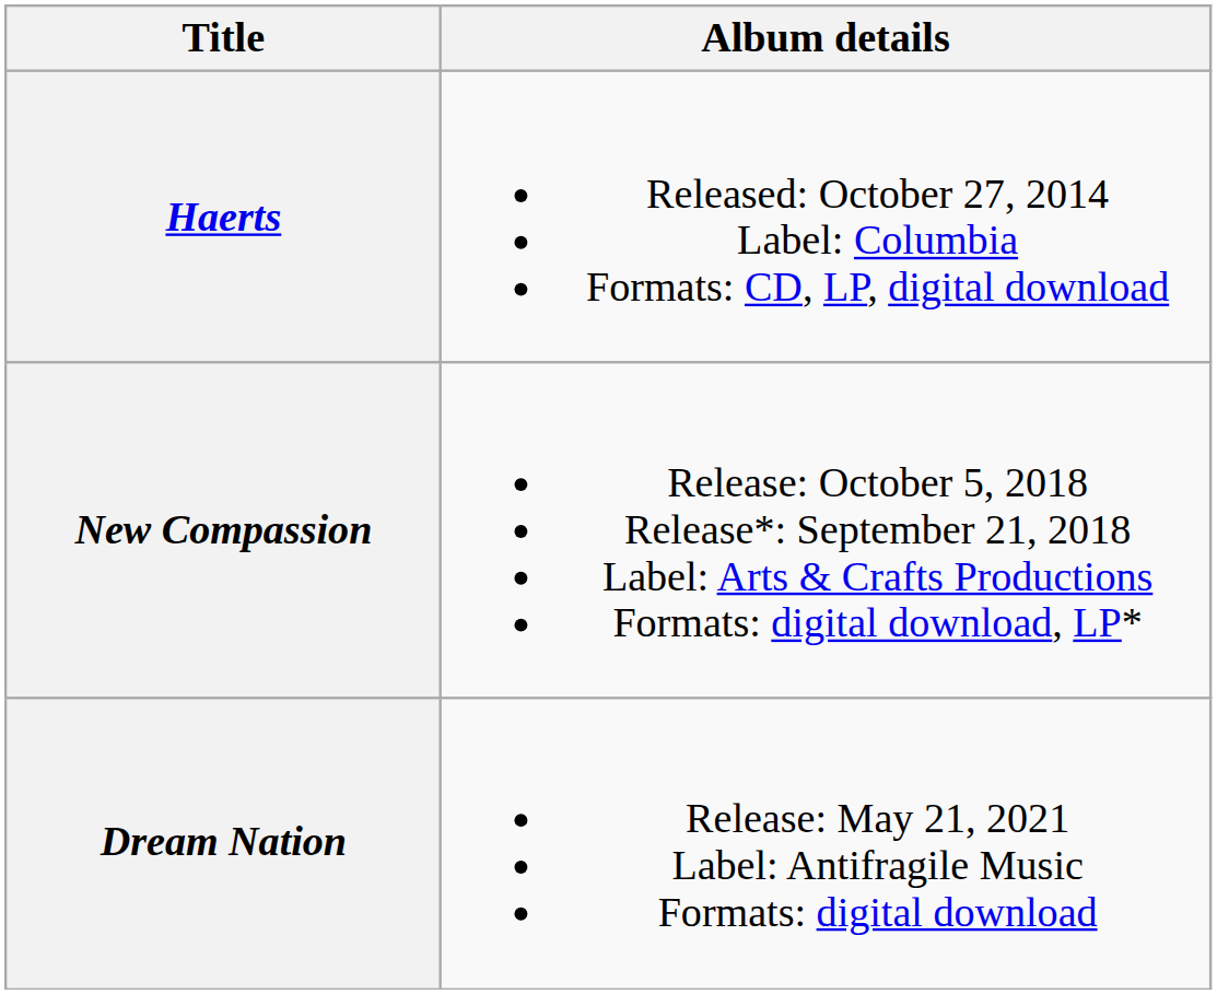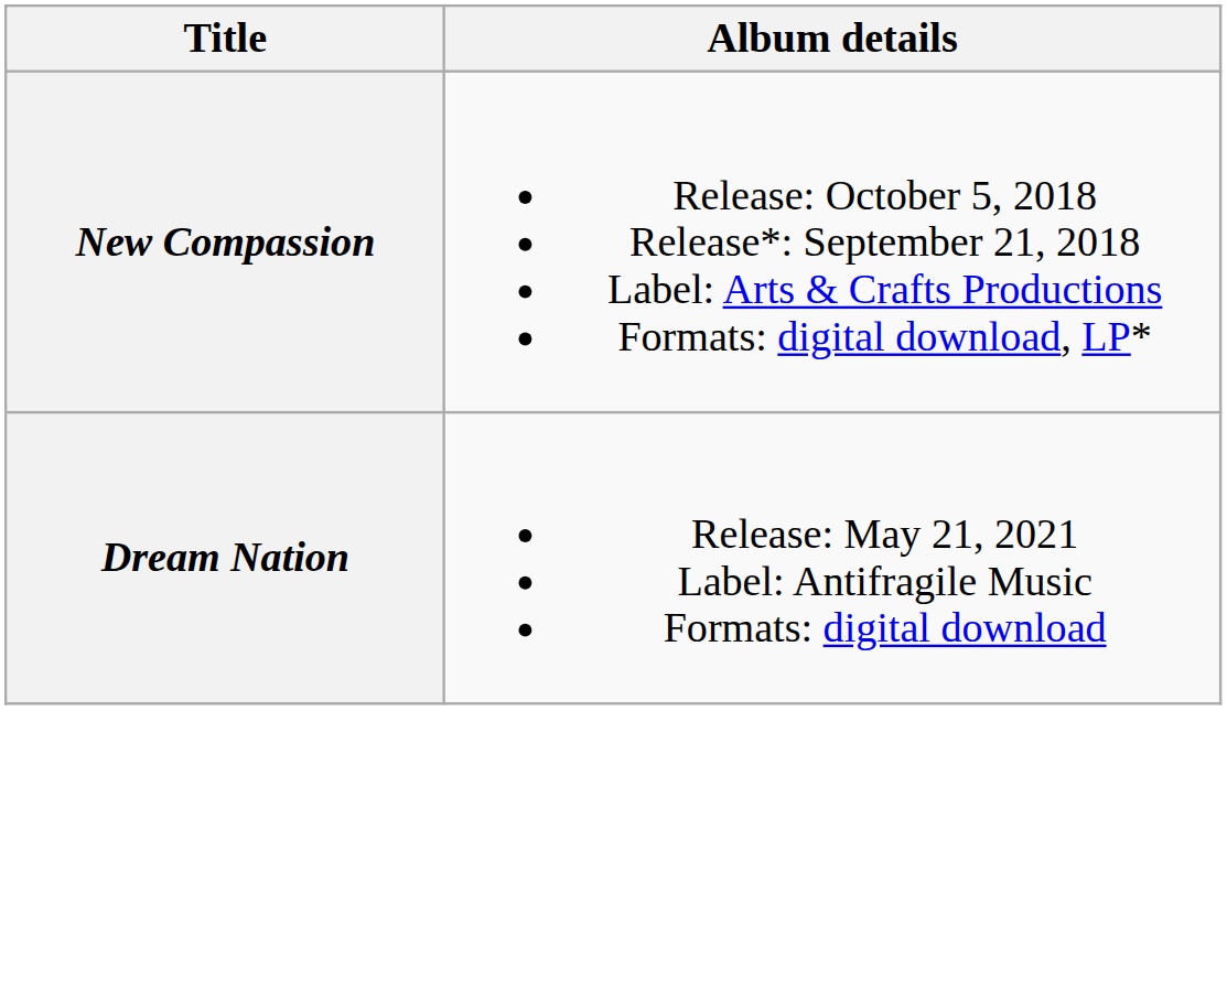 <table class="wikitable plainrowheaders" style="text-align:center;">
 <tr>
 <th scope="col" rowspan="1" style="width:10em;">Title</th>
 <th scope="col" rowspan="1" style="width:18em;">Album details</th>
-</tr>
-<tr>
-<th scope="row"><em><a href='#'>Haerts</a></em></th>
-<td><br><ul><li>Released: October 27, 2014</li><li>Label: <a href='#'>Columbia</a></li><li>Formats: <a href='#'>CD</a>, <a href='#'>LP</a>, <a href='#'>digital download</a></li></ul></td>
 </tr>
 <tr>
 <th scope="row"><em>New Compassion</em></th>
 <td><br><ul><li>Release: October 5, 2018</li><li>Release*: September 21, 2018</li><li>Label: <a href='#'>Arts & Crafts Productions</a></li><li>Formats: <a href='#'>digital download</a>, <a href='#'>LP</a>*</li></ul></td>
 </tr>
 <tr>
 <th scope="row"><em>Dream Nation</em></th>
 <td><br><ul><li>Release: May 21, 2021</li><li>Label: Antifragile Music</li><li>Formats: <a href='#'>digital download</a></li></ul></td>
 </tr>
 </table>
